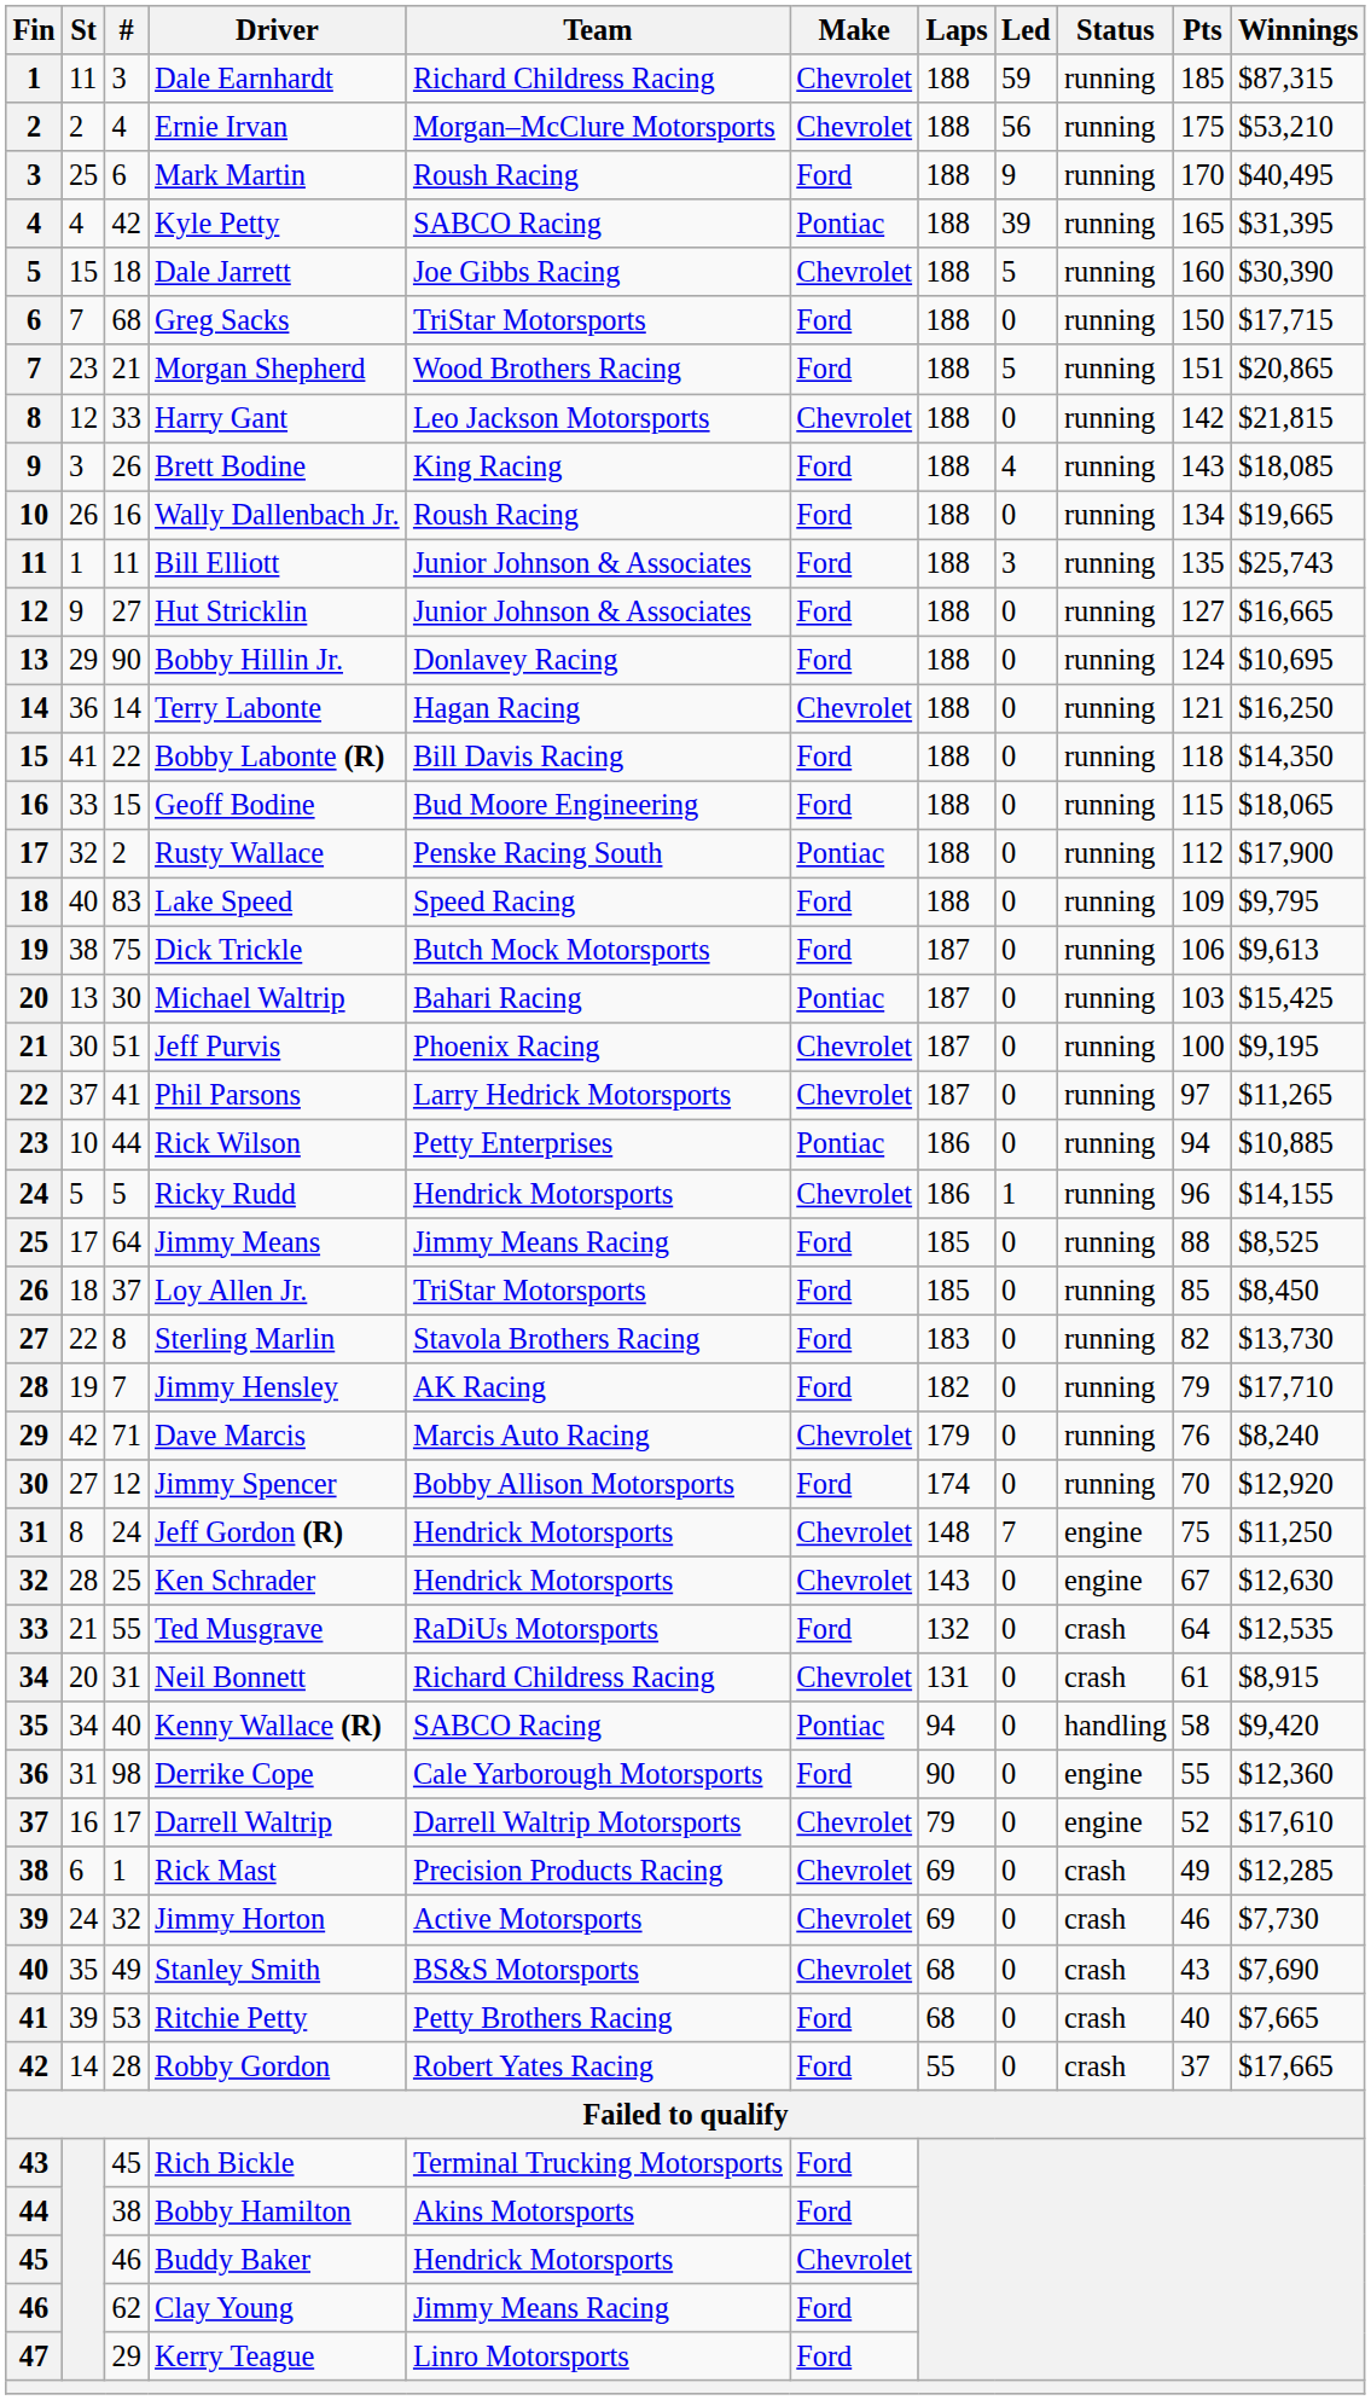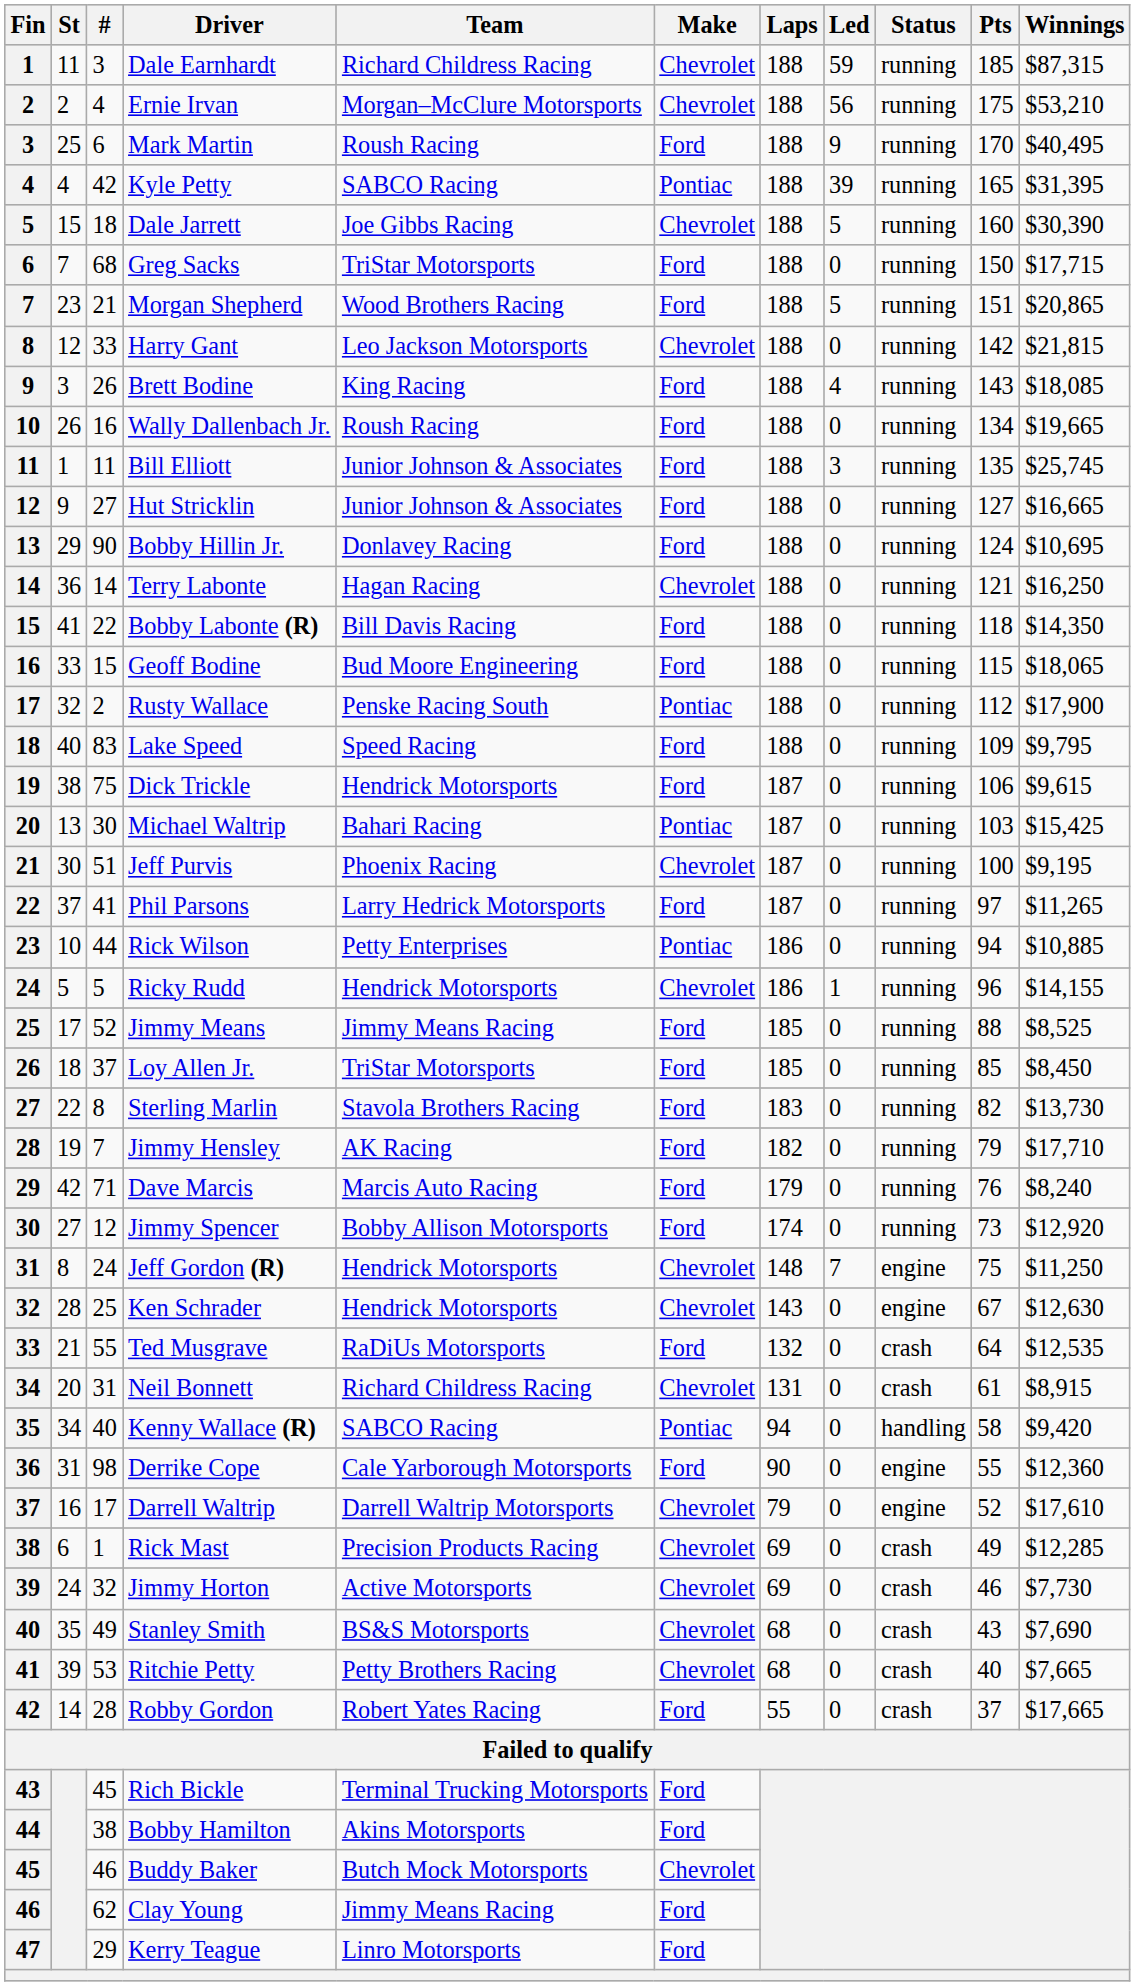 <table class="wikitable" style="font-size:95%">
 <tr>
 <th>Fin</th>
 <th>St</th>
 <th>#</th>
 <th>Driver</th>
 <th>Team</th>
 <th>Make</th>
 <th>Laps</th>
 <th>Led</th>
 <th>Status</th>
 <th>Pts</th>
 <th>Winnings</th>
 </tr>
 <tr>
 <th>1</th>
 <td>11</td>
 <td>3</td>
 <td><a href='#'>Dale Earnhardt</a></td>
 <td><a href='#'>Richard Childress Racing</a></td>
 <td><a href='#'>Chevrolet</a></td>
 <td>188</td>
 <td>59</td>
 <td>running</td>
 <td>185</td>
 <td>$87,315</td>
 </tr>
 <tr>
 <th>2</th>
 <td>2</td>
 <td>4</td>
 <td><a href='#'>Ernie Irvan</a></td>
 <td><a href='#'>Morgan–McClure Motorsports</a></td>
 <td><a href='#'>Chevrolet</a></td>
 <td>188</td>
 <td>56</td>
 <td>running</td>
 <td>175</td>
 <td>$53,210</td>
 </tr>
 <tr>
 <th>3</th>
 <td>25</td>
 <td>6</td>
 <td><a href='#'>Mark Martin</a></td>
 <td><a href='#'>Roush Racing</a></td>
 <td><a href='#'>Ford</a></td>
 <td>188</td>
 <td>9</td>
 <td>running</td>
 <td>170</td>
 <td>$40,495</td>
 </tr>
 <tr>
 <th>4</th>
 <td>4</td>
 <td>42</td>
 <td><a href='#'>Kyle Petty</a></td>
 <td><a href='#'>SABCO Racing</a></td>
 <td><a href='#'>Pontiac</a></td>
 <td>188</td>
 <td>39</td>
 <td>running</td>
 <td>165</td>
 <td>$31,395</td>
 </tr>
 <tr>
 <th>5</th>
 <td>15</td>
 <td>18</td>
 <td><a href='#'>Dale Jarrett</a></td>
 <td><a href='#'>Joe Gibbs Racing</a></td>
 <td><a href='#'>Chevrolet</a></td>
 <td>188</td>
 <td>5</td>
 <td>running</td>
 <td>160</td>
 <td>$30,390</td>
 </tr>
 <tr>
 <th>6</th>
 <td>7</td>
 <td>68</td>
 <td><a href='#'>Greg Sacks</a></td>
 <td><a href='#'>TriStar Motorsports</a></td>
 <td><a href='#'>Ford</a></td>
 <td>188</td>
 <td>0</td>
 <td>running</td>
 <td>150</td>
 <td>$17,715</td>
 </tr>
 <tr>
 <th>7</th>
 <td>23</td>
 <td>21</td>
 <td><a href='#'>Morgan Shepherd</a></td>
 <td><a href='#'>Wood Brothers Racing</a></td>
 <td><a href='#'>Ford</a></td>
 <td>188</td>
 <td>5</td>
 <td>running</td>
 <td>151</td>
 <td>$20,865</td>
 </tr>
 <tr>
 <th>8</th>
 <td>12</td>
 <td>33</td>
 <td><a href='#'>Harry Gant</a></td>
 <td><a href='#'>Leo Jackson Motorsports</a></td>
 <td><a href='#'>Chevrolet</a></td>
 <td>188</td>
 <td>0</td>
 <td>running</td>
 <td>142</td>
 <td>$21,815</td>
 </tr>
 <tr>
 <th>9</th>
 <td>3</td>
 <td>26</td>
 <td><a href='#'>Brett Bodine</a></td>
 <td><a href='#'>King Racing</a></td>
 <td><a href='#'>Ford</a></td>
 <td>188</td>
 <td>4</td>
 <td>running</td>
 <td>143</td>
 <td>$18,085</td>
 </tr>
 <tr>
 <th>10</th>
 <td>26</td>
 <td>16</td>
 <td><a href='#'>Wally Dallenbach Jr.</a></td>
 <td><a href='#'>Roush Racing</a></td>
 <td><a href='#'>Ford</a></td>
 <td>188</td>
 <td>0</td>
 <td>running</td>
 <td>134</td>
 <td>$19,665</td>
 </tr>
 <tr>
 <th>11</th>
 <td>1</td>
 <td>11</td>
 <td><a href='#'>Bill Elliott</a></td>
 <td><a href='#'>Junior Johnson & Associates</a></td>
 <td><a href='#'>Ford</a></td>
 <td>188</td>
 <td>3</td>
 <td>running</td>
 <td>135</td>
-<td>$25,743</td>
+<td>$25,745</td>
 </tr>
 <tr>
 <th>12</th>
 <td>9</td>
 <td>27</td>
 <td><a href='#'>Hut Stricklin</a></td>
 <td><a href='#'>Junior Johnson & Associates</a></td>
 <td><a href='#'>Ford</a></td>
 <td>188</td>
 <td>0</td>
 <td>running</td>
 <td>127</td>
 <td>$16,665</td>
 </tr>
 <tr>
 <th>13</th>
 <td>29</td>
 <td>90</td>
 <td><a href='#'>Bobby Hillin Jr.</a></td>
 <td><a href='#'>Donlavey Racing</a></td>
 <td><a href='#'>Ford</a></td>
 <td>188</td>
 <td>0</td>
 <td>running</td>
 <td>124</td>
 <td>$10,695</td>
 </tr>
 <tr>
 <th>14</th>
 <td>36</td>
 <td>14</td>
 <td><a href='#'>Terry Labonte</a></td>
 <td><a href='#'>Hagan Racing</a></td>
 <td><a href='#'>Chevrolet</a></td>
 <td>188</td>
 <td>0</td>
 <td>running</td>
 <td>121</td>
 <td>$16,250</td>
 </tr>
 <tr>
 <th>15</th>
 <td>41</td>
 <td>22</td>
 <td><a href='#'>Bobby Labonte</a> <strong>(R)</strong></td>
 <td><a href='#'>Bill Davis Racing</a></td>
 <td><a href='#'>Ford</a></td>
 <td>188</td>
 <td>0</td>
 <td>running</td>
 <td>118</td>
 <td>$14,350</td>
 </tr>
 <tr>
 <th>16</th>
 <td>33</td>
 <td>15</td>
 <td><a href='#'>Geoff Bodine</a></td>
 <td><a href='#'>Bud Moore Engineering</a></td>
 <td><a href='#'>Ford</a></td>
 <td>188</td>
 <td>0</td>
 <td>running</td>
 <td>115</td>
 <td>$18,065</td>
 </tr>
 <tr>
 <th>17</th>
 <td>32</td>
 <td>2</td>
 <td><a href='#'>Rusty Wallace</a></td>
 <td><a href='#'>Penske Racing South</a></td>
 <td><a href='#'>Pontiac</a></td>
 <td>188</td>
 <td>0</td>
 <td>running</td>
 <td>112</td>
 <td>$17,900</td>
 </tr>
 <tr>
 <th>18</th>
 <td>40</td>
 <td>83</td>
 <td><a href='#'>Lake Speed</a></td>
 <td><a href='#'>Speed Racing</a></td>
 <td><a href='#'>Ford</a></td>
 <td>188</td>
 <td>0</td>
 <td>running</td>
 <td>109</td>
 <td>$9,795</td>
 </tr>
 <tr>
 <th>19</th>
 <td>38</td>
 <td>75</td>
 <td><a href='#'>Dick Trickle</a></td>
-<td><a href='#'>Butch Mock Motorsports</a></td>
+<td><a href='#'>Hendrick Motorsports</a></td>
 <td><a href='#'>Ford</a></td>
 <td>187</td>
 <td>0</td>
 <td>running</td>
 <td>106</td>
-<td>$9,613</td>
+<td>$9,615</td>
 </tr>
 <tr>
 <th>20</th>
 <td>13</td>
 <td>30</td>
 <td><a href='#'>Michael Waltrip</a></td>
 <td><a href='#'>Bahari Racing</a></td>
 <td><a href='#'>Pontiac</a></td>
 <td>187</td>
 <td>0</td>
 <td>running</td>
 <td>103</td>
 <td>$15,425</td>
 </tr>
 <tr>
 <th>21</th>
 <td>30</td>
 <td>51</td>
 <td><a href='#'>Jeff Purvis</a></td>
 <td><a href='#'>Phoenix Racing</a></td>
 <td><a href='#'>Chevrolet</a></td>
 <td>187</td>
 <td>0</td>
 <td>running</td>
 <td>100</td>
 <td>$9,195</td>
 </tr>
 <tr>
 <th>22</th>
 <td>37</td>
 <td>41</td>
 <td><a href='#'>Phil Parsons</a></td>
 <td><a href='#'>Larry Hedrick Motorsports</a></td>
-<td><a href='#'>Chevrolet</a></td>
+<td><a href='#'>Ford</a></td>
 <td>187</td>
 <td>0</td>
 <td>running</td>
 <td>97</td>
 <td>$11,265</td>
 </tr>
 <tr>
 <th>23</th>
 <td>10</td>
 <td>44</td>
 <td><a href='#'>Rick Wilson</a></td>
 <td><a href='#'>Petty Enterprises</a></td>
 <td><a href='#'>Pontiac</a></td>
 <td>186</td>
 <td>0</td>
 <td>running</td>
 <td>94</td>
 <td>$10,885</td>
 </tr>
 <tr>
 <th>24</th>
 <td>5</td>
 <td>5</td>
 <td><a href='#'>Ricky Rudd</a></td>
 <td><a href='#'>Hendrick Motorsports</a></td>
 <td><a href='#'>Chevrolet</a></td>
 <td>186</td>
 <td>1</td>
 <td>running</td>
 <td>96</td>
 <td>$14,155</td>
 </tr>
 <tr>
 <th>25</th>
 <td>17</td>
-<td>64</td>
+<td>52</td>
 <td><a href='#'>Jimmy Means</a></td>
 <td><a href='#'>Jimmy Means Racing</a></td>
 <td><a href='#'>Ford</a></td>
 <td>185</td>
 <td>0</td>
 <td>running</td>
 <td>88</td>
 <td>$8,525</td>
 </tr>
 <tr>
 <th>26</th>
 <td>18</td>
 <td>37</td>
 <td><a href='#'>Loy Allen Jr.</a></td>
 <td><a href='#'>TriStar Motorsports</a></td>
 <td><a href='#'>Ford</a></td>
 <td>185</td>
 <td>0</td>
 <td>running</td>
 <td>85</td>
 <td>$8,450</td>
 </tr>
 <tr>
 <th>27</th>
 <td>22</td>
 <td>8</td>
 <td><a href='#'>Sterling Marlin</a></td>
 <td><a href='#'>Stavola Brothers Racing</a></td>
 <td><a href='#'>Ford</a></td>
 <td>183</td>
 <td>0</td>
 <td>running</td>
 <td>82</td>
 <td>$13,730</td>
 </tr>
 <tr>
 <th>28</th>
 <td>19</td>
 <td>7</td>
 <td><a href='#'>Jimmy Hensley</a></td>
 <td><a href='#'>AK Racing</a></td>
 <td><a href='#'>Ford</a></td>
 <td>182</td>
 <td>0</td>
 <td>running</td>
 <td>79</td>
 <td>$17,710</td>
 </tr>
 <tr>
 <th>29</th>
 <td>42</td>
 <td>71</td>
 <td><a href='#'>Dave Marcis</a></td>
 <td><a href='#'>Marcis Auto Racing</a></td>
-<td><a href='#'>Chevrolet</a></td>
+<td><a href='#'>Ford</a></td>
 <td>179</td>
 <td>0</td>
 <td>running</td>
 <td>76</td>
 <td>$8,240</td>
 </tr>
 <tr>
 <th>30</th>
 <td>27</td>
 <td>12</td>
 <td><a href='#'>Jimmy Spencer</a></td>
 <td><a href='#'>Bobby Allison Motorsports</a></td>
 <td><a href='#'>Ford</a></td>
 <td>174</td>
 <td>0</td>
 <td>running</td>
-<td>70</td>
+<td>73</td>
 <td>$12,920</td>
 </tr>
 <tr>
 <th>31</th>
 <td>8</td>
 <td>24</td>
 <td><a href='#'>Jeff Gordon</a> <strong>(R)</strong></td>
 <td><a href='#'>Hendrick Motorsports</a></td>
 <td><a href='#'>Chevrolet</a></td>
 <td>148</td>
 <td>7</td>
 <td>engine</td>
 <td>75</td>
 <td>$11,250</td>
 </tr>
 <tr>
 <th>32</th>
 <td>28</td>
 <td>25</td>
 <td><a href='#'>Ken Schrader</a></td>
 <td><a href='#'>Hendrick Motorsports</a></td>
 <td><a href='#'>Chevrolet</a></td>
 <td>143</td>
 <td>0</td>
 <td>engine</td>
 <td>67</td>
 <td>$12,630</td>
 </tr>
 <tr>
 <th>33</th>
 <td>21</td>
 <td>55</td>
 <td><a href='#'>Ted Musgrave</a></td>
 <td><a href='#'>RaDiUs Motorsports</a></td>
 <td><a href='#'>Ford</a></td>
 <td>132</td>
 <td>0</td>
 <td>crash</td>
 <td>64</td>
 <td>$12,535</td>
 </tr>
 <tr>
 <th>34</th>
 <td>20</td>
 <td>31</td>
 <td><a href='#'>Neil Bonnett</a></td>
 <td><a href='#'>Richard Childress Racing</a></td>
 <td><a href='#'>Chevrolet</a></td>
 <td>131</td>
 <td>0</td>
 <td>crash</td>
 <td>61</td>
 <td>$8,915</td>
 </tr>
 <tr>
 <th>35</th>
 <td>34</td>
 <td>40</td>
 <td><a href='#'>Kenny Wallace</a> <strong>(R)</strong></td>
 <td><a href='#'>SABCO Racing</a></td>
 <td><a href='#'>Pontiac</a></td>
 <td>94</td>
 <td>0</td>
 <td>handling</td>
 <td>58</td>
 <td>$9,420</td>
 </tr>
 <tr>
 <th>36</th>
 <td>31</td>
 <td>98</td>
 <td><a href='#'>Derrike Cope</a></td>
 <td><a href='#'>Cale Yarborough Motorsports</a></td>
 <td><a href='#'>Ford</a></td>
 <td>90</td>
 <td>0</td>
 <td>engine</td>
 <td>55</td>
 <td>$12,360</td>
 </tr>
 <tr>
 <th>37</th>
 <td>16</td>
 <td>17</td>
 <td><a href='#'>Darrell Waltrip</a></td>
 <td><a href='#'>Darrell Waltrip Motorsports</a></td>
 <td><a href='#'>Chevrolet</a></td>
 <td>79</td>
 <td>0</td>
 <td>engine</td>
 <td>52</td>
 <td>$17,610</td>
 </tr>
 <tr>
 <th>38</th>
 <td>6</td>
 <td>1</td>
 <td><a href='#'>Rick Mast</a></td>
 <td><a href='#'>Precision Products Racing</a></td>
 <td><a href='#'>Chevrolet</a></td>
 <td>69</td>
 <td>0</td>
 <td>crash</td>
 <td>49</td>
 <td>$12,285</td>
 </tr>
 <tr>
 <th>39</th>
 <td>24</td>
 <td>32</td>
 <td><a href='#'>Jimmy Horton</a></td>
 <td><a href='#'>Active Motorsports</a></td>
 <td><a href='#'>Chevrolet</a></td>
 <td>69</td>
 <td>0</td>
 <td>crash</td>
 <td>46</td>
 <td>$7,730</td>
 </tr>
 <tr>
 <th>40</th>
 <td>35</td>
 <td>49</td>
 <td><a href='#'>Stanley Smith</a></td>
 <td><a href='#'>BS&S Motorsports</a></td>
 <td><a href='#'>Chevrolet</a></td>
 <td>68</td>
 <td>0</td>
 <td>crash</td>
 <td>43</td>
 <td>$7,690</td>
 </tr>
 <tr>
 <th>41</th>
 <td>39</td>
 <td>53</td>
 <td><a href='#'>Ritchie Petty</a></td>
 <td><a href='#'>Petty Brothers Racing</a></td>
-<td><a href='#'>Ford</a></td>
+<td><a href='#'>Chevrolet</a></td>
 <td>68</td>
 <td>0</td>
 <td>crash</td>
 <td>40</td>
 <td>$7,665</td>
 </tr>
 <tr>
 <th>42</th>
 <td>14</td>
 <td>28</td>
 <td><a href='#'>Robby Gordon</a></td>
 <td><a href='#'>Robert Yates Racing</a></td>
 <td><a href='#'>Ford</a></td>
 <td>55</td>
 <td>0</td>
 <td>crash</td>
 <td>37</td>
 <td>$17,665</td>
 </tr>
 <tr>
 <th colspan="11">Failed to qualify</th>
 </tr>
 <tr>
 <th>43</th>
 <th rowspan="5"></th>
 <td>45</td>
 <td><a href='#'>Rich Bickle</a></td>
 <td><a href='#'>Terminal Trucking Motorsports</a></td>
 <td><a href='#'>Ford</a></td>
 <th colspan="5" rowspan="5"></th>
 </tr>
 <tr>
 <th>44</th>
 <td>38</td>
 <td><a href='#'>Bobby Hamilton</a></td>
 <td><a href='#'>Akins Motorsports</a></td>
 <td><a href='#'>Ford</a></td>
 </tr>
 <tr>
 <th>45</th>
 <td>46</td>
 <td><a href='#'>Buddy Baker</a></td>
-<td><a href='#'>Hendrick Motorsports</a></td>
+<td><a href='#'>Butch Mock Motorsports</a></td>
 <td><a href='#'>Chevrolet</a></td>
 </tr>
 <tr>
 <th>46</th>
 <td>62</td>
 <td><a href='#'>Clay Young</a></td>
 <td><a href='#'>Jimmy Means Racing</a></td>
 <td><a href='#'>Ford</a></td>
 </tr>
 <tr>
 <th>47</th>
 <td>29</td>
 <td><a href='#'>Kerry Teague</a></td>
 <td><a href='#'>Linro Motorsports</a></td>
 <td><a href='#'>Ford</a></td>
 </tr>
 <tr>
 <th colspan="11"></th>
 </tr>
 </table>
